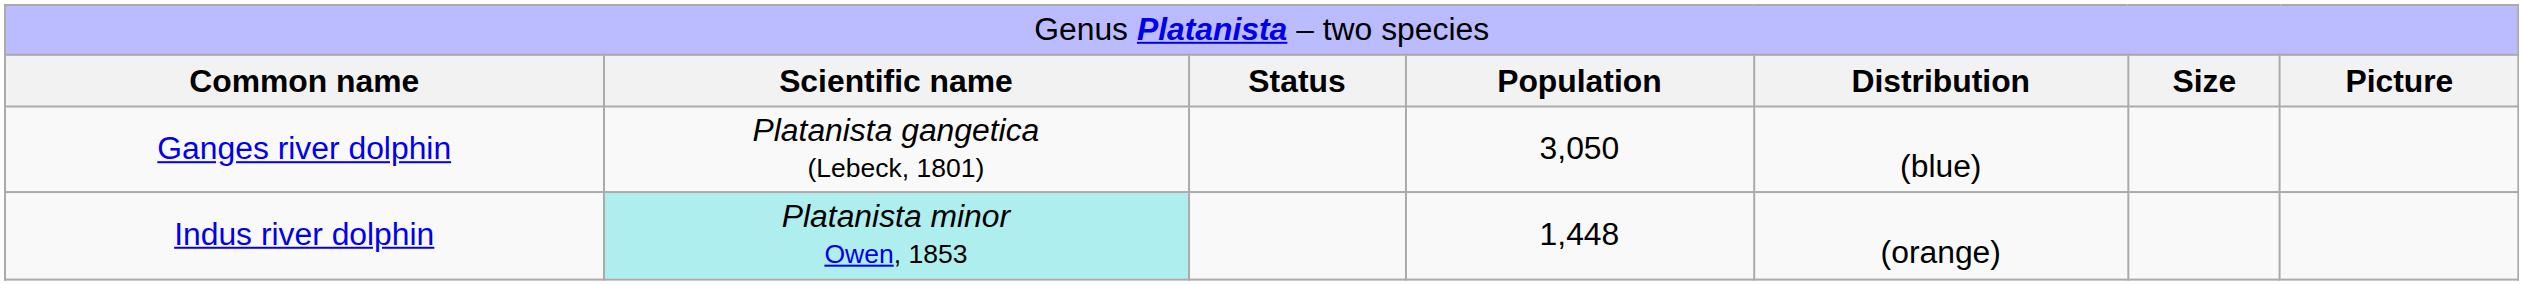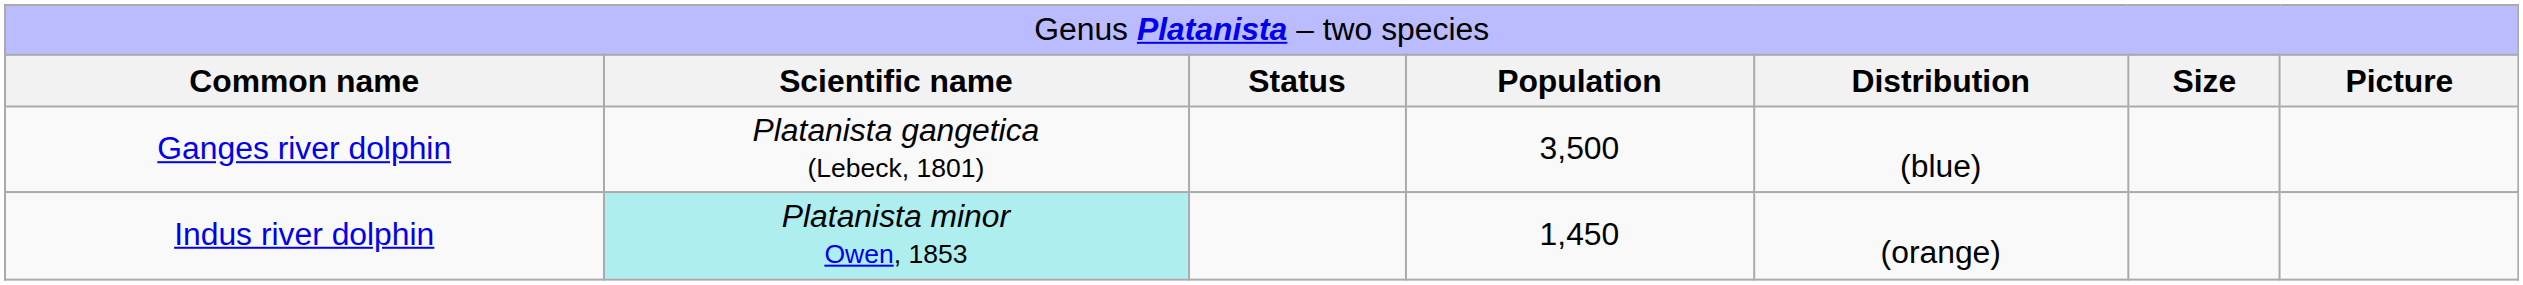 <table class="wikitable" style="width:100%;text-align:center">
 <tr>
 <td colspan="100%" align="center" bgcolor="#BBBBFF">Genus <strong><em><a href='#'>Platanista</a></em></strong> – two species</td>
 </tr>
 <tr>
 <th scope="col">Common name</th>
 <th scope="col">Scientific name</th>
 <th scope="col">Status</th>
 <th scope="col">Population</th>
 <th scope="col">Distribution</th>
 <th scope="col">Size</th>
 <th scope="col">Picture</th>
 </tr>
 <tr>
 <td><a href='#'>Ganges river dolphin</a></td>
 <td><em>Platanista gangetica</em><br><small>(Lebeck, 1801)</small></td>
 <td></td>
-<td>3,050</td>
+<td>3,500</td>
 <td><br>(blue)</td>
 <td><br> </td>
 <td></td>
 </tr>
 <tr>
 <td><a href='#'>Indus river dolphin</a></td>
 <td style="background: paleturquoise;"><em>Platanista minor</em><br><small><a href='#'>Owen</a>, 1853</small></td>
 <td></td>
-<td>1,448</td>
+<td>1,450</td>
 <td><br>(orange)</td>
 <td><br> </td>
 <td></td>
 </tr>
 </table>
